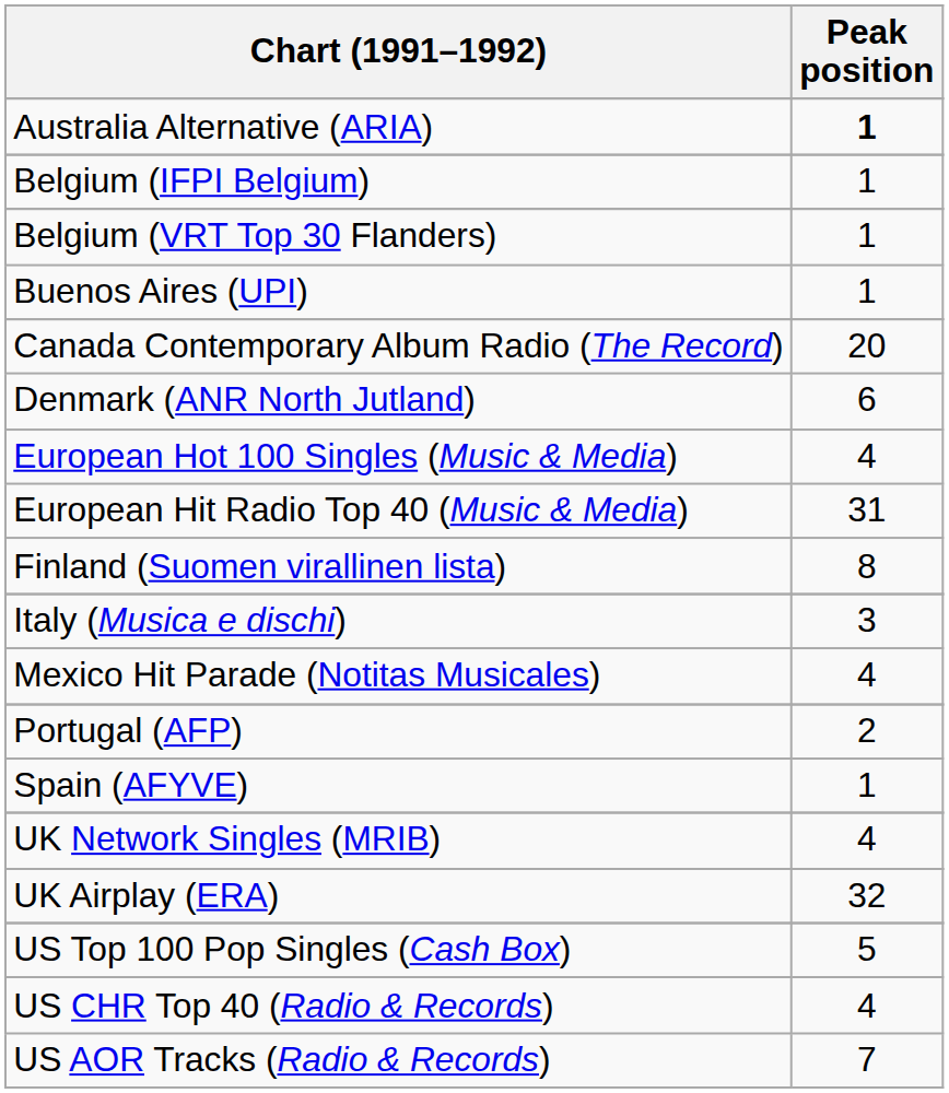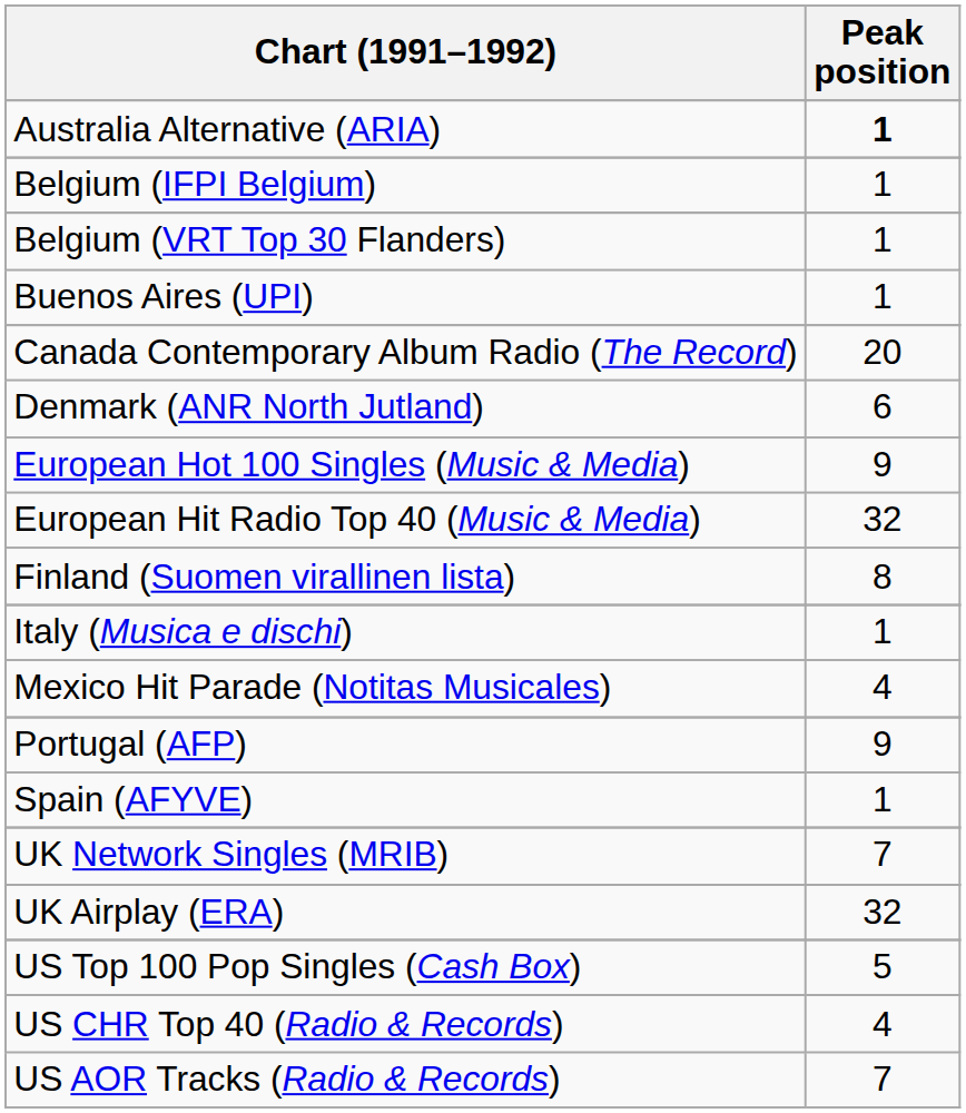 <table class="wikitable sortable">
 <tr>
 <th>Chart (1991–1992)</th>
 <th>Peak<br>position</th>
 </tr>
 <tr>
 </tr>
 <tr>
 <td>Australia Alternative (<a href='#'>ARIA</a>)</td>
 <td align="center"><strong>1</strong></td>
 </tr>
 <tr>
 </tr>
 <tr>
 <td>Belgium (<a href='#'>IFPI Belgium</a>)</td>
 <td align="center">1</td>
 </tr>
 <tr>
 </tr>
 <tr>
 <td>Belgium (<a href='#'>VRT Top 30</a> Flanders)</td>
 <td align="center">1</td>
 </tr>
 <tr>
 <td>Buenos Aires (<a href='#'>UPI</a>)</td>
 <td align="center">1</td>
 </tr>
 <tr>
 </tr>
 <tr>
 <td>Canada Contemporary Album Radio (<em><a href='#'>The Record</a></em>)</td>
 <td align="center">20</td>
 </tr>
 <tr>
 <td>Denmark (<a href='#'>ANR North Jutland</a>)</td>
 <td align="center">6</td>
 </tr>
 <tr>
 <td><a href='#'>European Hot 100 Singles</a> (<em><a href='#'>Music & Media</a></em>)</td>
-<td align="center">4</td>
+<td align="center">9</td>
 </tr>
 <tr>
 <td>European Hit Radio Top 40 (<em><a href='#'>Music & Media</a></em>)</td>
-<td align="center">31</td>
+<td align="center">32</td>
 </tr>
 <tr>
 <td align="left">Finland (<a href='#'>Suomen virallinen lista</a>)</td>
 <td align="center">8</td>
 </tr>
 <tr>
 </tr>
 <tr>
 </tr>
 <tr>
 </tr>
 <tr>
 <td>Italy (<em><a href='#'>Musica e dischi</a></em>)</td>
-<td align="center">3</td>
+<td align="center">1</td>
 </tr>
 <tr>
 <td>Mexico Hit Parade (<a href='#'>Notitas Musicales</a>)</td>
 <td align="center">4</td>
 </tr>
 <tr>
 </tr>
 <tr>
 </tr>
 <tr>
 </tr>
 <tr>
 </tr>
 <tr>
 <td>Portugal (<a href='#'>AFP</a>)</td>
-<td align="center">2</td>
+<td align="center">9</td>
 </tr>
 <tr>
 <td>Spain (<a href='#'>AFYVE</a>)</td>
 <td align="center">1</td>
 </tr>
 <tr>
 </tr>
 <tr>
 </tr>
 <tr>
 <td>UK <a href='#'>Network Singles</a> (<a href='#'>MRIB</a>)</td>
-<td align="center">4</td>
+<td align="center">7</td>
 </tr>
 <tr>
 </tr>
 <tr>
 <td>UK Airplay (<a href='#'>ERA</a>)</td>
 <td style="text-align:center;">32</td>
 </tr>
 <tr>
 </tr>
 <tr>
 </tr>
 <tr>
 </tr>
 <tr>
 </tr>
 <tr>
 </tr>
 <tr>
 <td>US Top 100 Pop Singles (<em><a href='#'>Cash Box</a></em>)</td>
 <td align="center">5</td>
 </tr>
 <tr>
 <td>US <a href='#'>CHR</a> Top 40 (<em><a href='#'>Radio & Records</a></em>)</td>
 <td align="center">4</td>
 </tr>
 <tr>
 <td>US <a href='#'>AOR</a> Tracks (<em><a href='#'>Radio & Records</a></em>)</td>
 <td align="center">7</td>
 </tr>
 </table>
